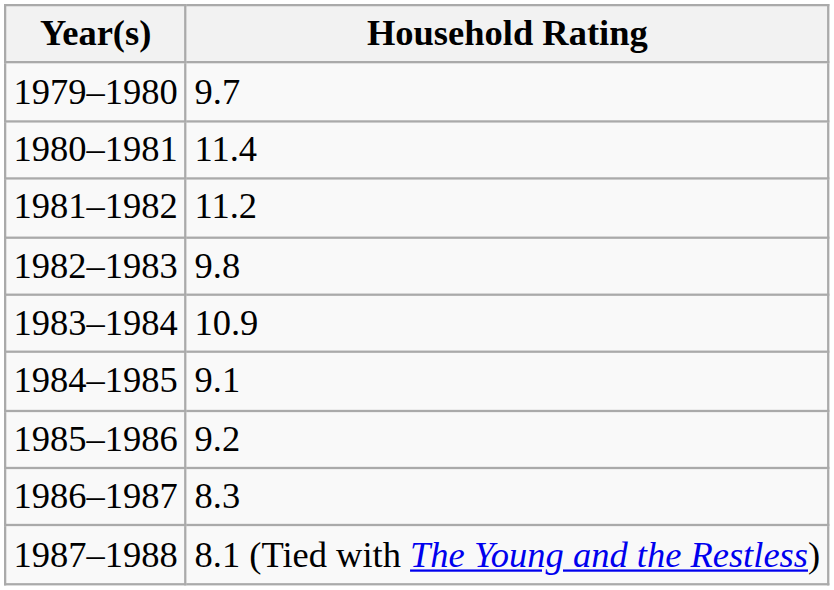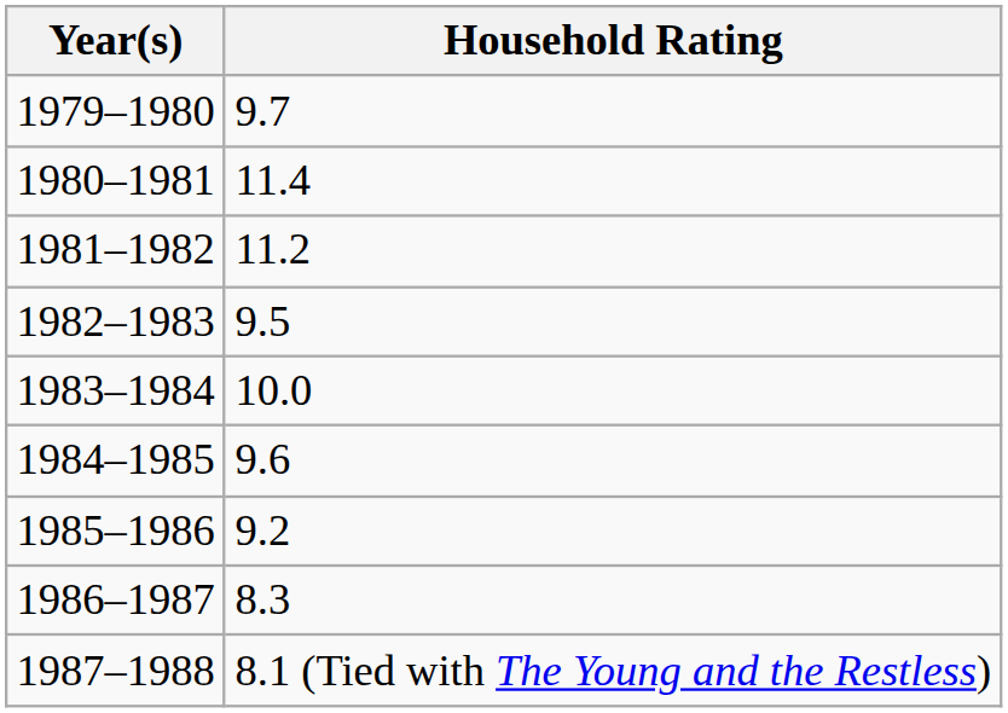 <table class="wikitable">
 <tr>
 <th>Year(s)</th>
 <th>Household Rating</th>
 </tr>
 <tr>
 <td>1979–1980</td>
 <td>9.7</td>
 </tr>
 <tr>
 <td>1980–1981</td>
 <td>11.4</td>
 </tr>
 <tr>
 <td>1981–1982</td>
 <td>11.2</td>
 </tr>
 <tr>
 <td>1982–1983</td>
-<td>9.8</td>
+<td>9.5</td>
 </tr>
 <tr>
 <td>1983–1984</td>
-<td>10.9</td>
+<td>10.0</td>
 </tr>
 <tr>
 <td>1984–1985</td>
-<td>9.1</td>
+<td>9.6</td>
 </tr>
 <tr>
 <td>1985–1986</td>
 <td>9.2</td>
 </tr>
 <tr>
 <td>1986–1987</td>
 <td>8.3</td>
 </tr>
 <tr>
 <td>1987–1988</td>
 <td>8.1 (Tied with <em><a href='#'>The Young and the Restless</a></em>)</td>
 </tr>
 </table>
